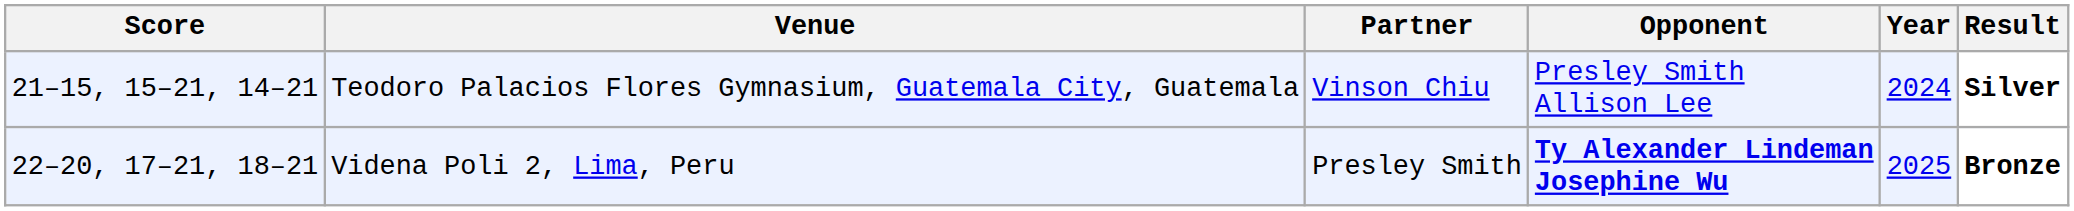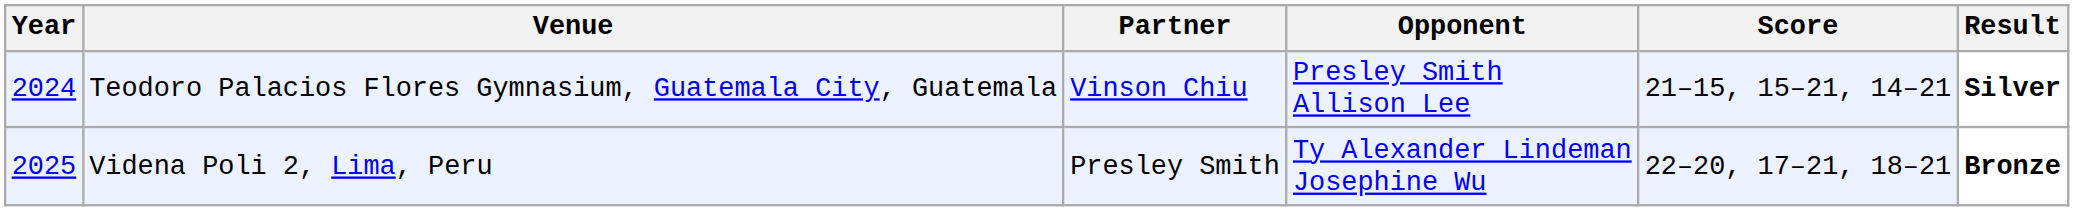 <table class="sortable wikitable" style="font-size: 90%;">
 <tr>
-<th>Score</th>
+<th>Year</th>
 <th>Venue</th>
 <th>Partner</th>
 <th>Opponent</th>
-<th>Year</th>
+<th>Score</th>
 <th>Result</th>
 </tr>
 <tr style="background:#ECF2FF">
-<td align="left">21–15, 15–21, 14–21</td>
+<td align="center"><a href='#'>2024</a></td>
 <td align="left">Teodoro Palacios Flores Gymnasium, <a href='#'>Guatemala City</a>, Guatemala</td>
 <td align="left"> <a href='#'>Vinson Chiu</a></td>
 <td align="left"> <a href='#'>Presley Smith</a><br> <a href='#'>Allison Lee</a></td>
-<td align="center"><a href='#'>2024</a></td>
+<td align="left">21–15, 15–21, 14–21</td>
 <td style="text-align:left; background:white"> <strong>Silver</strong></td>
 </tr>
 <tr style="background:#ECF2FF">
-<td align="left">22–20, 17–21, 18–21</td>
+<td align="center"><a href='#'>2025</a></td>
 <td align="left">Videna Poli 2, <a href='#'>Lima</a>, Peru</td>
 <td align="left"> Presley Smith</td>
-<td align="left"><strong> <a href='#'>Ty Alexander Lindeman</a><br> <a href='#'>Josephine Wu</a></strong></td>
-<td align="center"><a href='#'>2025</a></td>
+<td align="left"> <a href='#'>Ty Alexander Lindeman</a><br> <a href='#'>Josephine Wu</a></td>
+<td align="left">22–20, 17–21, 18–21</td>
 <td style="text-align:left; background:white"> <strong>Bronze</strong></td>
 </tr>
 </table>
